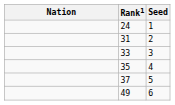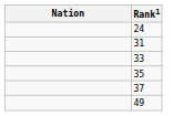 <table class="wikitable">
 <tr>
 <th width="175">Nation</th>
 <th>Rank<sup>1</sup></th>
-<th>Seed</th>
 </tr>
 <tr>
 <td></td>
 <td>24</td>
-<td>1</td>
 </tr>
 <tr>
 <td></td>
 <td>31</td>
-<td>2</td>
 </tr>
 <tr>
 <td></td>
 <td>33</td>
-<td>3</td>
 </tr>
 <tr>
 <td></td>
 <td>35</td>
-<td>4</td>
 </tr>
 <tr>
 <td></td>
 <td>37</td>
-<td>5</td>
 </tr>
 <tr>
 <td></td>
 <td>49</td>
-<td>6</td>
 </tr>
 </table>
